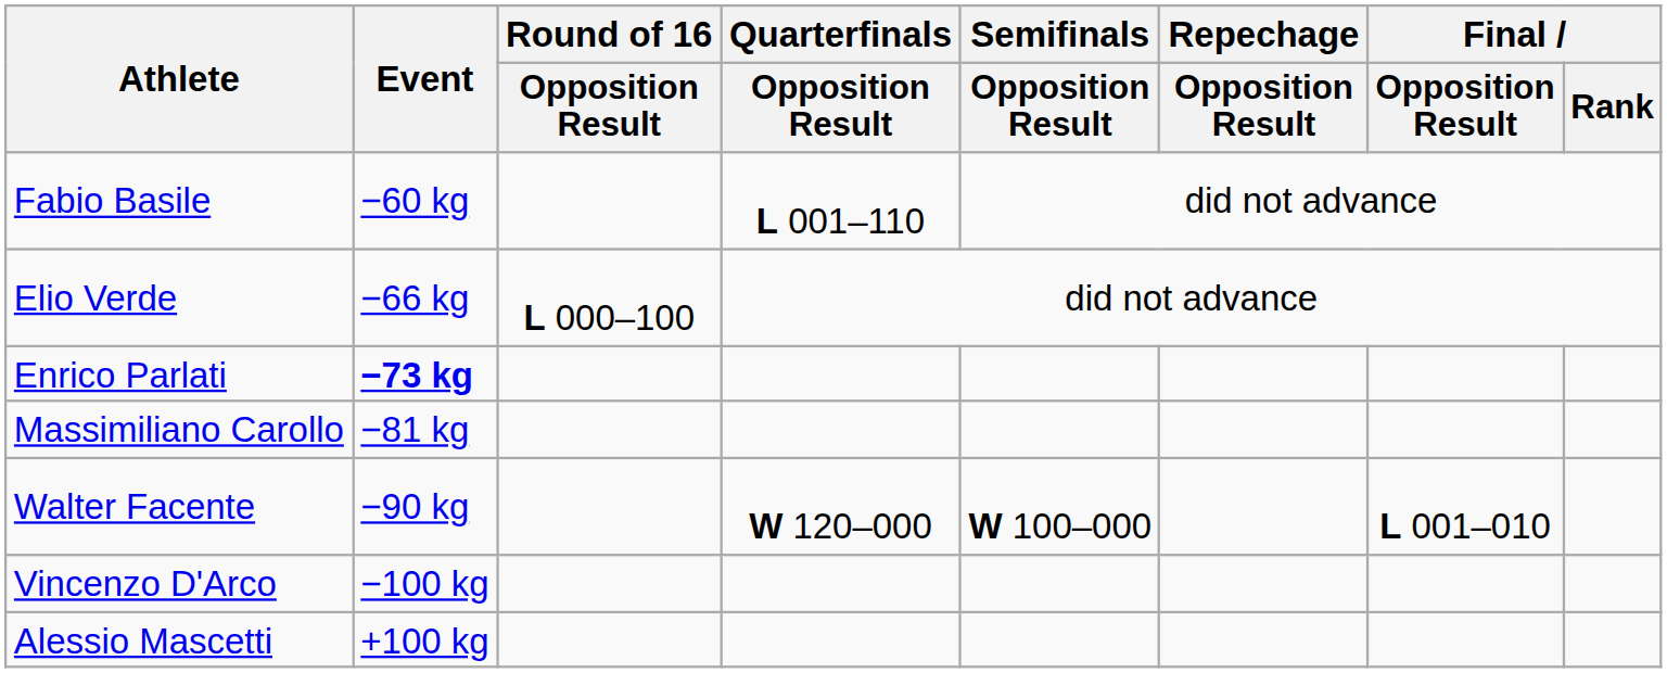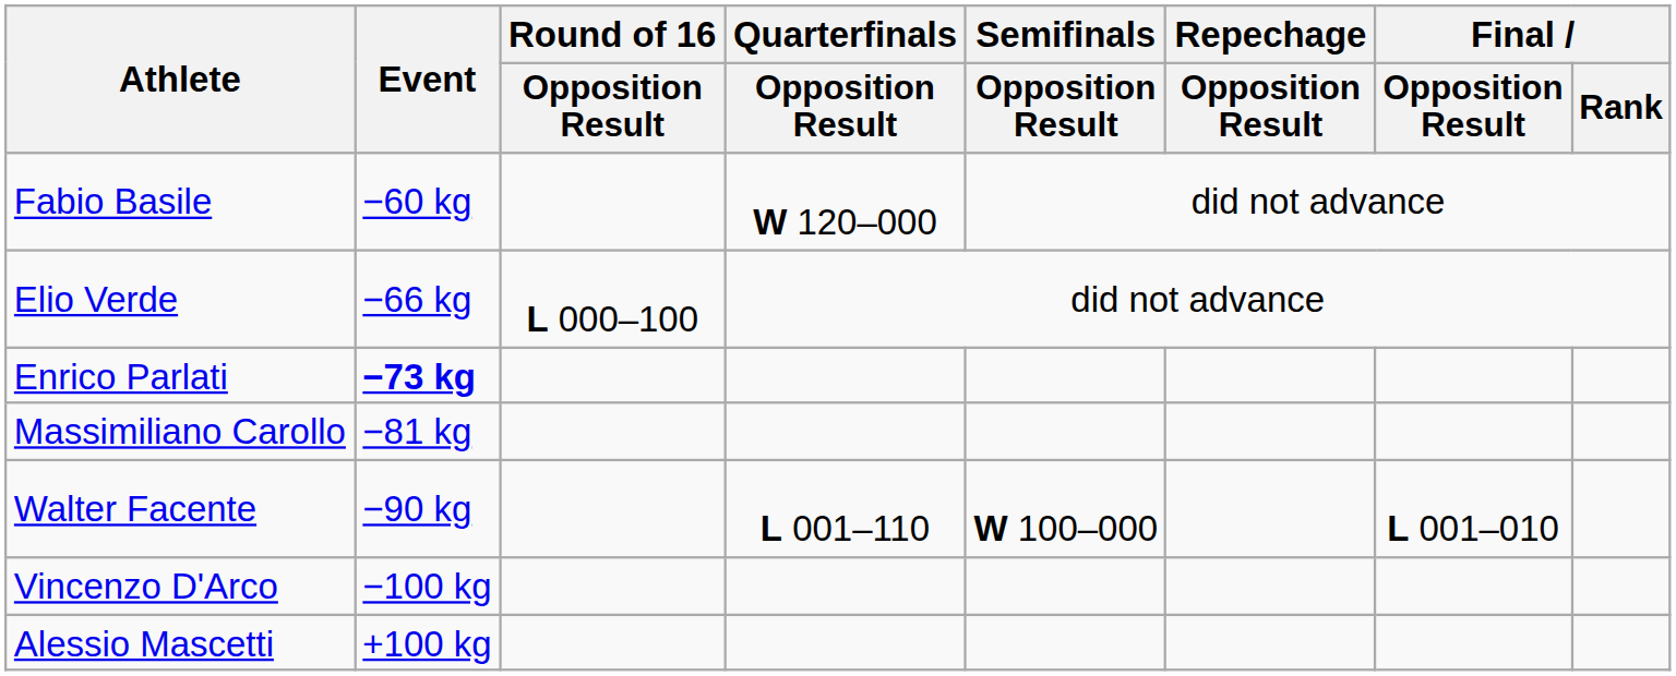 <table class="wikitable" style="font-size:90%">
 <tr>
 <th rowspan="2">Athlete</th>
 <th rowspan="2">Event</th>
 <th>Round of 16</th>
 <th>Quarterfinals</th>
 <th>Semifinals</th>
 <th>Repechage</th>
 <th colspan=2>Final / </th>
 </tr>
 <tr style="font-size:95%">
 <th>Opposition<br>Result</th>
 <th>Opposition<br>Result</th>
 <th>Opposition<br>Result</th>
 <th>Opposition<br>Result</th>
 <th>Opposition<br>Result</th>
 <th>Rank</th>
 </tr>
 <tr align=center>
 <td align=left><a href='#'>Fabio Basile</a></td>
 <td align=left><a href='#'>−60 kg</a></td>
 <td></td>
-<td><br><strong>L</strong> 001–110</td>
+<td><br><strong>W</strong> 120–000</td>
 <td colspan=4>did not advance</td>
 </tr>
 <tr align=center>
 <td align=left><a href='#'>Elio Verde</a></td>
 <td align=left><a href='#'>−66 kg</a></td>
 <td><br><strong>L</strong> 000–100</td>
 <td colspan=6>did not advance</td>
 </tr>
 <tr align=center>
 <td align=left><a href='#'>Enrico Parlati</a></td>
 <td align=left><strong><a href='#'>−73 kg</a></strong></td>
 <td></td>
 <td></td>
 <td></td>
 <td></td>
 <td></td>
 <td></td>
 </tr>
 <tr align=center>
 <td align=left><a href='#'>Massimiliano Carollo</a></td>
 <td align=left><a href='#'>−81 kg</a></td>
 <td></td>
 <td></td>
 <td></td>
 <td></td>
 <td></td>
 <td></td>
 </tr>
 <tr align=center>
 <td align=left><a href='#'>Walter Facente</a></td>
 <td align=left><a href='#'>−90 kg</a></td>
 <td></td>
-<td><br><strong>W</strong> 120–000</td>
+<td><br><strong>L</strong> 001–110</td>
 <td><br><strong>W</strong> 100–000</td>
 <td></td>
 <td><br><strong>L</strong> 001–010</td>
 <td></td>
 </tr>
 <tr align=center>
 <td align=left><a href='#'>Vincenzo D'Arco</a></td>
 <td align=left><a href='#'>−100 kg</a></td>
 <td></td>
 <td></td>
 <td></td>
 <td></td>
 <td></td>
 <td></td>
 </tr>
 <tr align=center>
 <td align=left><a href='#'>Alessio Mascetti</a></td>
 <td align=left><a href='#'>+100 kg</a></td>
 <td></td>
 <td></td>
 <td></td>
 <td></td>
 <td></td>
 <td></td>
 </tr>
 </table>
